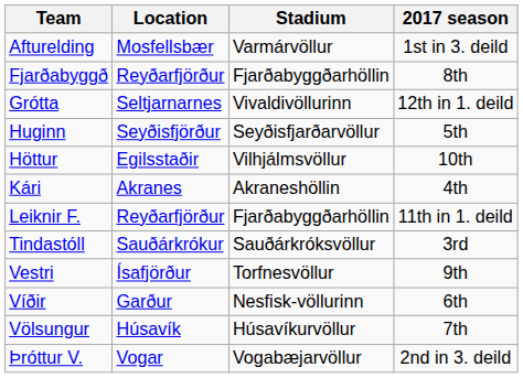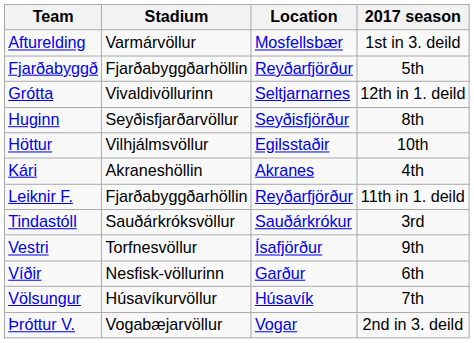 <table class="wikitable sortable">
 <tr>
 <th>Team</th>
+<th>Stadium</th>
 <th>Location</th>
-<th>Stadium</th>
 <th>2017 season</th>
 </tr>
 <tr>
 <td><a href='#'>Afturelding</a></td>
+<td>Varmárvöllur</td>
 <td><a href='#'>Mosfellsbær</a></td>
-<td>Varmárvöllur</td>
 <td align=center>1st in 3. deild</td>
 </tr>
 <tr>
 <td><a href='#'>Fjarðabyggð</a></td>
+<td>Fjarðabyggðarhöllin</td>
 <td><a href='#'>Reyðarfjörður</a></td>
-<td>Fjarðabyggðarhöllin</td>
-<td align=center>8th</td>
+<td align=center>5th</td>
 </tr>
 <tr>
 <td><a href='#'>Grótta</a></td>
+<td>Vivaldivöllurinn</td>
 <td><a href='#'>Seltjarnarnes</a></td>
-<td>Vivaldivöllurinn</td>
 <td align=center>12th in 1. deild</td>
 </tr>
 <tr>
 <td><a href='#'>Huginn</a></td>
+<td>Seyðisfjarðarvöllur</td>
 <td><a href='#'>Seyðisfjörður</a></td>
-<td>Seyðisfjarðarvöllur</td>
-<td align=center>5th</td>
+<td align=center>8th</td>
 </tr>
 <tr>
 <td><a href='#'>Höttur</a></td>
+<td>Vilhjálmsvöllur</td>
 <td><a href='#'>Egilsstaðir</a></td>
-<td>Vilhjálmsvöllur</td>
 <td align=center>10th</td>
 </tr>
 <tr>
 <td><a href='#'>Kári</a></td>
+<td>Akraneshöllin</td>
 <td><a href='#'>Akranes</a></td>
-<td>Akraneshöllin</td>
 <td align=center>4th</td>
 </tr>
 <tr>
 <td><a href='#'>Leiknir F.</a></td>
+<td>Fjarðabyggðarhöllin</td>
 <td><a href='#'>Reyðarfjörður</a></td>
-<td>Fjarðabyggðarhöllin</td>
 <td align=center>11th in 1. deild</td>
 </tr>
 <tr>
 <td><a href='#'>Tindastóll</a></td>
+<td>Sauðárkróksvöllur</td>
 <td><a href='#'>Sauðárkrókur</a></td>
-<td>Sauðárkróksvöllur</td>
 <td align=center>3rd</td>
 </tr>
 <tr>
 <td><a href='#'>Vestri</a></td>
+<td>Torfnesvöllur</td>
 <td><a href='#'>Ísafjörður</a></td>
-<td>Torfnesvöllur</td>
 <td align=center>9th</td>
 </tr>
 <tr>
 <td><a href='#'>Víðir</a></td>
+<td>Nesfisk-völlurinn</td>
 <td><a href='#'>Garður</a></td>
-<td>Nesfisk-völlurinn</td>
 <td align=center>6th</td>
 </tr>
 <tr>
 <td><a href='#'>Völsungur</a></td>
+<td>Húsavíkurvöllur</td>
 <td><a href='#'>Húsavík</a></td>
-<td>Húsavíkurvöllur</td>
 <td align=center>7th</td>
 </tr>
 <tr>
 <td><a href='#'>Þróttur V.</a></td>
+<td>Vogabæjarvöllur</td>
 <td><a href='#'>Vogar</a></td>
-<td>Vogabæjarvöllur</td>
 <td align=center>2nd in 3. deild</td>
 </tr>
 </table>
